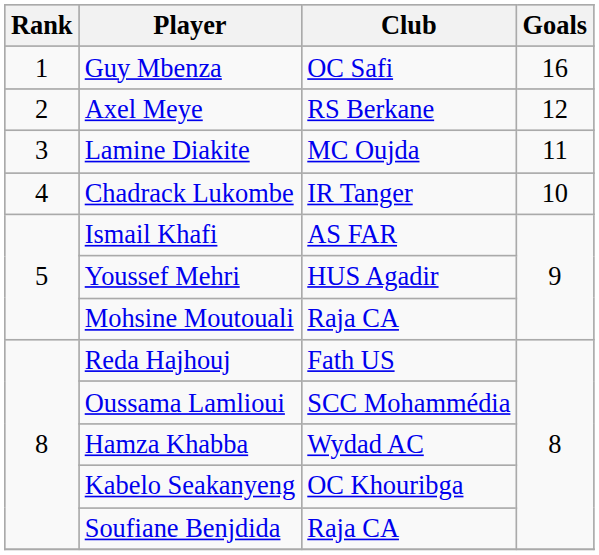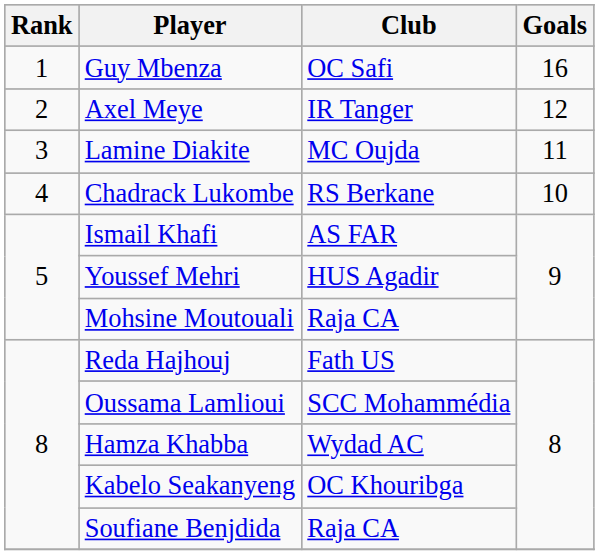 <table class="wikitable" style="text-align:center">
 <tr>
 <th>Rank</th>
 <th>Player</th>
 <th>Club</th>
 <th>Goals</th>
 </tr>
 <tr>
 <td>1</td>
 <td align=left> <a href='#'>Guy Mbenza</a></td>
 <td align=left><a href='#'>OC Safi</a></td>
 <td>16</td>
 </tr>
 <tr>
 <td>2</td>
 <td align=left> <a href='#'>Axel Meye</a></td>
-<td align=left><a href='#'>RS Berkane</a></td>
+<td align=left><a href='#'>IR Tanger</a></td>
 <td>12</td>
 </tr>
 <tr>
 <td>3</td>
 <td align=left> <a href='#'>Lamine Diakite</a></td>
 <td align=left><a href='#'>MC Oujda</a></td>
 <td>11</td>
 </tr>
 <tr>
 <td>4</td>
 <td align=left> <a href='#'>Chadrack Lukombe</a></td>
-<td align=left><a href='#'>IR Tanger</a></td>
+<td align=left><a href='#'>RS Berkane</a></td>
 <td>10</td>
 </tr>
 <tr>
 <td rowspan=3>5</td>
 <td align=left> <a href='#'>Ismail Khafi</a></td>
 <td align=left><a href='#'>AS FAR</a></td>
 <td rowspan=3>9</td>
 </tr>
 <tr>
 <td align=left> <a href='#'>Youssef Mehri</a></td>
 <td align=left><a href='#'>HUS Agadir</a></td>
 </tr>
 <tr>
 <td align=left> <a href='#'>Mohsine Moutouali</a></td>
 <td align=left><a href='#'>Raja CA</a></td>
 </tr>
 <tr>
 <td rowspan=5>8</td>
 <td align=left> <a href='#'>Reda Hajhouj</a></td>
 <td align=left><a href='#'>Fath US</a></td>
 <td rowspan=5>8</td>
 </tr>
 <tr>
 <td align=left> <a href='#'>Oussama Lamlioui</a></td>
 <td align=left><a href='#'>SCC Mohammédia</a></td>
 </tr>
 <tr>
 <td align=left> <a href='#'>Hamza Khabba</a></td>
 <td align=left><a href='#'>Wydad AC</a></td>
 </tr>
 <tr>
 <td align=left> <a href='#'>Kabelo Seakanyeng</a></td>
 <td align=left><a href='#'>OC Khouribga</a></td>
 </tr>
 <tr>
 <td align=left> <a href='#'>Soufiane Benjdida</a></td>
 <td align=left><a href='#'>Raja CA</a></td>
 </tr>
 <tr>
 </tr>
 </table>
